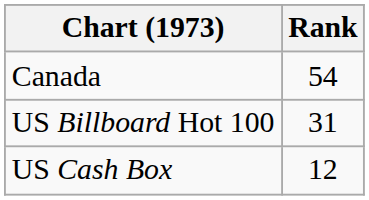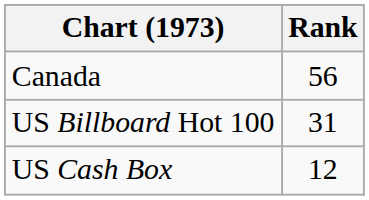 <table class="wikitable sortable">
 <tr>
 <th align="left">Chart (1973)</th>
 <th style="text-align:center;">Rank</th>
 </tr>
 <tr>
 <td>Canada</td>
-<td style="text-align:center;">54</td>
+<td style="text-align:center;">56</td>
 </tr>
 <tr>
 <td>US <em>Billboard</em> Hot 100</td>
 <td style="text-align:center;">31</td>
 </tr>
 <tr>
 <td>US <em>Cash Box</em></td>
 <td style="text-align:center;">12</td>
 </tr>
 </table>
